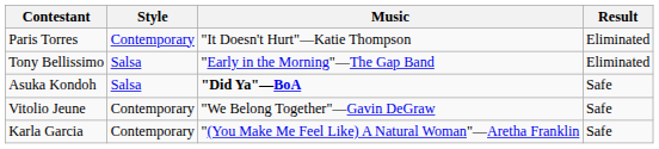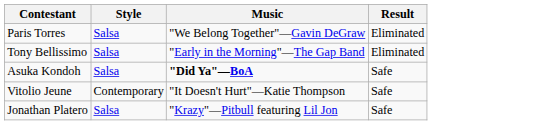 <table class="wikitable">
 <tr>
 <th>Contestant</th>
 <th>Style</th>
 <th>Music</th>
 <th>Result</th>
 </tr>
 <tr>
 <td>Paris Torres</td>
-<td><a href='#'>Contemporary</a></td>
-<td>"It Doesn't Hurt"—Katie Thompson</td>
+<td><a href='#'>Salsa</a></td>
+<td>"We Belong Together"—<a href='#'>Gavin DeGraw</a></td>
 <td>Eliminated</td>
 </tr>
 <tr>
 <td>Tony Bellissimo</td>
 <td><a href='#'>Salsa</a></td>
 <td>"<a href='#'>Early in the Morning</a>"—<a href='#'>The Gap Band</a></td>
 <td>Eliminated</td>
 </tr>
 <tr>
 <td>Asuka Kondoh</td>
 <td><a href='#'>Salsa</a></td>
 <td><strong>"Did Ya"—<a href='#'>BoA</a></strong></td>
 <td>Safe</td>
 </tr>
 <tr>
 <td>Vitolio Jeune</td>
 <td>Contemporary</td>
-<td>"We Belong Together"—<a href='#'>Gavin DeGraw</a></td>
+<td>"It Doesn't Hurt"—Katie Thompson</td>
 <td>Safe</td>
 </tr>
 <tr>
-<td>Karla Garcia</td>
-<td>Contemporary</td>
-<td>"<a href='#'>(You Make Me Feel Like) A Natural Woman</a>"—<a href='#'>Aretha Franklin</a></td>
+<td>Jonathan Platero</td>
+<td><a href='#'>Salsa</a></td>
+<td>"<a href='#'>Krazy</a>"—<a href='#'>Pitbull</a> featuring <a href='#'>Lil Jon</a></td>
 <td>Safe</td>
 </tr>
 </table>
